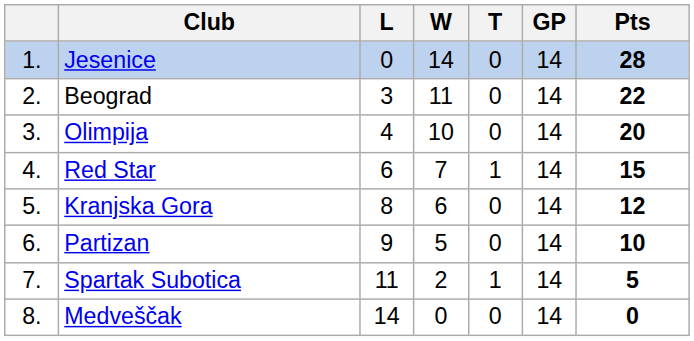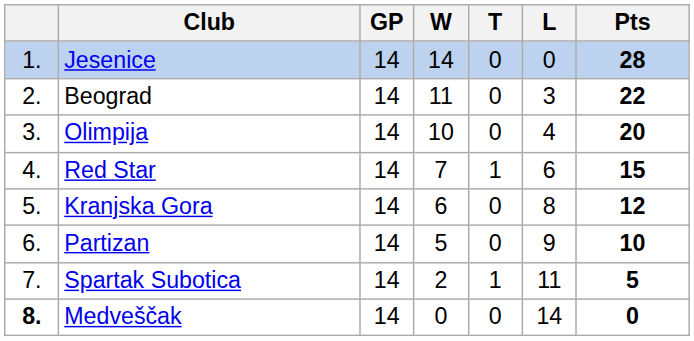 <table class="wikitable">
 <tr>
 <th width="30"></th>
 <th width="200">Club</th>
-<th width="30">L</th>
+<th width="30">GP</th>
 <th width="30">W</th>
 <th width="30">T</th>
-<th width="30">GP</th>
+<th width="30">L</th>
 <th width="70">Pts</th>
 </tr>
 <tr bgcolor="#BCD2EE" align="center">
 <td>1.</td>
 <td align="left"><a href='#'>Jesenice</a></td>
-<td>0</td>
+<td>14</td>
 <td>14</td>
 <td>0</td>
-<td>14</td>
+<td>0</td>
 <td><strong>28</strong></td>
 </tr>
 <tr bgcolor="#FFFFFF" align="center">
 <td>2.</td>
 <td align="left">Beograd</td>
-<td>3</td>
+<td>14</td>
 <td>11</td>
 <td>0</td>
-<td>14</td>
+<td>3</td>
 <td><strong>22</strong></td>
 </tr>
 <tr bgcolor="#FFFFFF" align="center">
 <td>3.</td>
 <td align="left"><a href='#'>Olimpija</a></td>
-<td>4</td>
+<td>14</td>
 <td>10</td>
 <td>0</td>
-<td>14</td>
+<td>4</td>
 <td><strong>20</strong></td>
 </tr>
 <tr bgcolor="#FFFFFF" align="center">
 <td>4.</td>
 <td align="left"><a href='#'>Red Star</a></td>
-<td>6</td>
+<td>14</td>
 <td>7</td>
 <td>1</td>
-<td>14</td>
+<td>6</td>
 <td><strong>15</strong></td>
 </tr>
 <tr bgcolor="#FFFFFF" align="center">
 <td>5.</td>
 <td align="left"><a href='#'>Kranjska Gora</a></td>
-<td>8</td>
+<td>14</td>
 <td>6</td>
 <td>0</td>
-<td>14</td>
+<td>8</td>
 <td><strong>12</strong></td>
 </tr>
 <tr bgcolor="#FFFFFF" align="center">
 <td>6.</td>
 <td align="left"><a href='#'>Partizan</a></td>
-<td>9</td>
+<td>14</td>
 <td>5</td>
 <td>0</td>
-<td>14</td>
+<td>9</td>
 <td><strong>10</strong></td>
 </tr>
 <tr bgcolor="#FFFFFF" align="center">
 <td>7.</td>
 <td align="left"><a href='#'>Spartak Subotica</a></td>
-<td>11</td>
+<td>14</td>
 <td>2</td>
 <td>1</td>
-<td>14</td>
+<td>11</td>
 <td><strong>5</strong></td>
 </tr>
 <tr bgcolor="#FFFFFF" align="center">
-<td>8.</td>
+<td><strong>8.</strong></td>
 <td align="left"><a href='#'>Medveščak</a></td>
 <td>14</td>
 <td>0</td>
 <td>0</td>
 <td>14</td>
 <td><strong>0</strong></td>
 </tr>
 </table>
